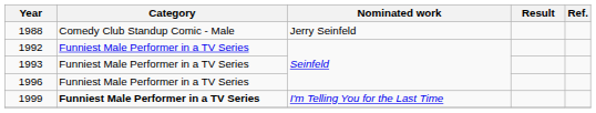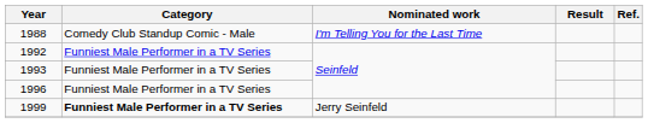 <table class=wikitable>
 <tr>
 <th scope="col" style="width:5em;">Year</th>
 <th scope="col" style="width:26em;">Category</th>
 <th scope="col" style="width:25em;">Nominated work</th>
 <th scope="col" style="width:5em;">Result</th>
 <th>Ref.</th>
 </tr>
 <tr>
 <td style="text-align:center;">1988</td>
 <td>Comedy Club Standup Comic - Male</td>
-<td>Jerry Seinfeld</td>
+<td><em><a href='#'>I'm Telling You for the Last Time</a></em></td>
 <td></td>
 <td></td>
 </tr>
 <tr>
 <td style="text-align:center;">1992</td>
 <td><a href='#'>Funniest Male Performer in a TV Series</a></td>
 <td rowspan=3><em><a href='#'>Seinfeld</a></em></td>
 <td></td>
 <td></td>
 </tr>
 <tr>
 <td style="text-align:center;">1993</td>
 <td>Funniest Male Performer in a TV Series</td>
 <td></td>
 <td></td>
 </tr>
 <tr>
 <td style="text-align:center;">1996</td>
 <td>Funniest Male Performer in a TV Series</td>
 <td></td>
 <td></td>
 </tr>
 <tr>
 <td style="text-align:center;">1999</td>
 <td><strong>Funniest Male Performer in a TV Series</strong></td>
-<td><em><a href='#'>I'm Telling You for the Last Time</a></em></td>
+<td>Jerry Seinfeld</td>
 <td></td>
 <td></td>
 </tr>
 <tr>
 </tr>
 </table>
